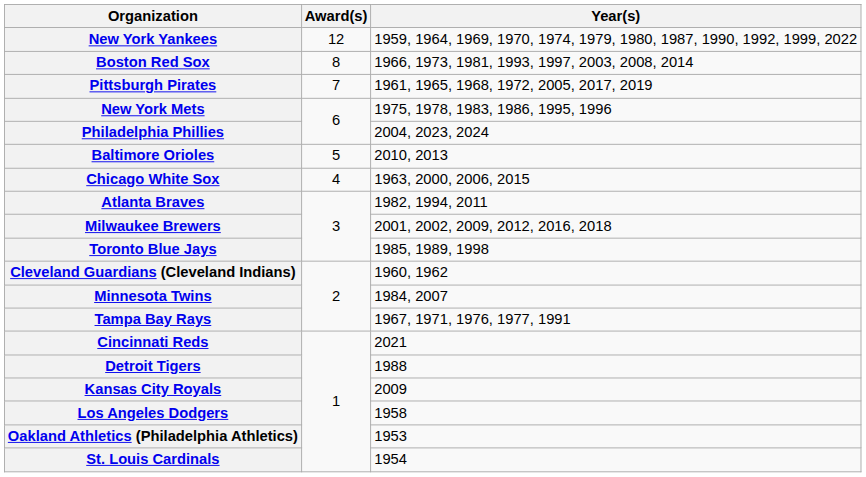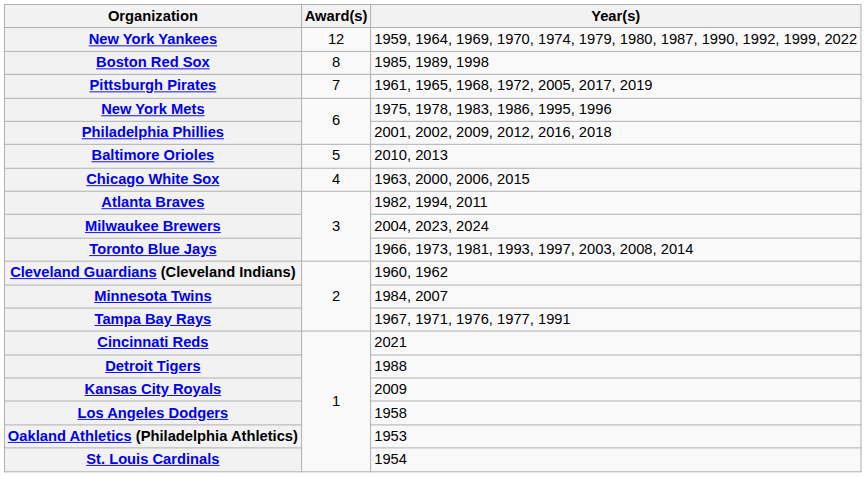 <table class="wikitable sortable plainrowheaders" style="text-align:left">
 <tr>
 <th scope="col">Organization</th>
 <th scope="col">Award(s)</th>
 <th scope="col">Year(s)</th>
 </tr>
 <tr>
 <th scope="row"><strong><a href='#'>New York Yankees</a></strong></th>
 <td style="text-align:center">12</td>
 <td>1959, 1964, 1969, 1970, 1974, 1979, 1980, 1987, 1990, 1992, 1999, 2022</td>
 </tr>
 <tr>
 <th scope="row"><strong><a href='#'>Boston Red Sox</a></strong></th>
 <td style="text-align:center">8</td>
-<td>1966, 1973, 1981, 1993, 1997, 2003, 2008, 2014</td>
+<td>1985, 1989, 1998</td>
 </tr>
 <tr>
 <th scope="row"><strong><a href='#'>Pittsburgh Pirates</a></strong></th>
 <td style="text-align:center">7</td>
 <td>1961, 1965, 1968, 1972, 2005, 2017, 2019</td>
 </tr>
 <tr>
 <th scope="row"><strong><a href='#'>New York Mets</a></strong></th>
 <td style="text-align:center" rowspan="2">6</td>
 <td>1975, 1978, 1983, 1986, 1995, 1996</td>
 </tr>
 <tr>
 <th scope="row"><strong><a href='#'>Philadelphia Phillies</a></strong></th>
-<td>2004, 2023, 2024</td>
+<td>2001, 2002, 2009, 2012, 2016, 2018</td>
 </tr>
 <tr>
 <th scope="row"><strong><a href='#'>Baltimore Orioles</a></strong></th>
 <td style="text-align:center">5</td>
 <td>2010, 2013</td>
 </tr>
 <tr>
 <th scope="row"><strong><a href='#'>Chicago White Sox</a></strong></th>
 <td style="text-align:center">4</td>
 <td>1963, 2000, 2006, 2015</td>
 </tr>
 <tr>
 <th scope="row"><strong><a href='#'>Atlanta Braves</a></strong></th>
 <td style="text-align:center" rowspan="3">3</td>
 <td>1982, 1994, 2011</td>
 </tr>
 <tr>
 <th scope="row"><strong><a href='#'>Milwaukee Brewers</a></strong></th>
-<td>2001, 2002, 2009, 2012, 2016, 2018</td>
+<td>2004, 2023, 2024</td>
 </tr>
 <tr>
 <th scope="row"><strong><a href='#'>Toronto Blue Jays</a></strong></th>
-<td>1985, 1989, 1998</td>
+<td>1966, 1973, 1981, 1993, 1997, 2003, 2008, 2014</td>
 </tr>
 <tr>
 <th scope="row"><strong><a href='#'>Cleveland Guardians</a></strong> (Cleveland Indians)</th>
 <td style="text-align:center" rowspan="3">2</td>
 <td>1960, 1962</td>
 </tr>
 <tr>
 <th scope="row"><strong><a href='#'>Minnesota Twins</a></strong></th>
 <td>1984, 2007</td>
 </tr>
 <tr>
 <th scope="row"><strong><a href='#'>Tampa Bay Rays</a></strong></th>
 <td>1967, 1971, 1976, 1977, 1991</td>
 </tr>
 <tr>
 <th scope="row"><strong><a href='#'>Cincinnati Reds</a></strong></th>
 <td style="text-align:center" rowspan="6">1</td>
 <td>2021</td>
 </tr>
 <tr>
 <th scope="row"><strong><a href='#'>Detroit Tigers</a></strong></th>
 <td>1988</td>
 </tr>
 <tr>
 <th scope="row"><strong><a href='#'>Kansas City Royals</a></strong></th>
 <td>2009</td>
 </tr>
 <tr>
 <th scope="row"><a href='#'>Los Angeles Dodgers</a></th>
 <td>1958</td>
 </tr>
 <tr>
 <th scope="row"><a href='#'>Oakland Athletics</a> (Philadelphia Athletics)</th>
 <td>1953</td>
 </tr>
 <tr>
 <th scope="row"><strong><a href='#'>St. Louis Cardinals</a></strong></th>
 <td>1954</td>
 </tr>
 </table>
